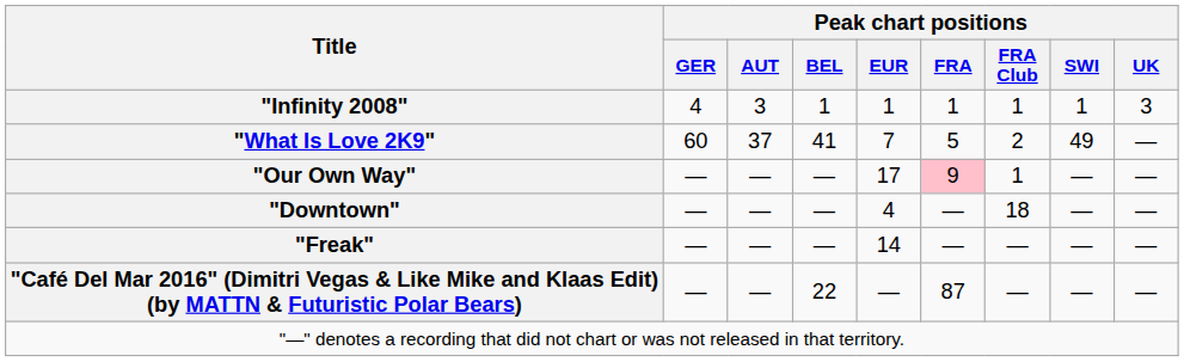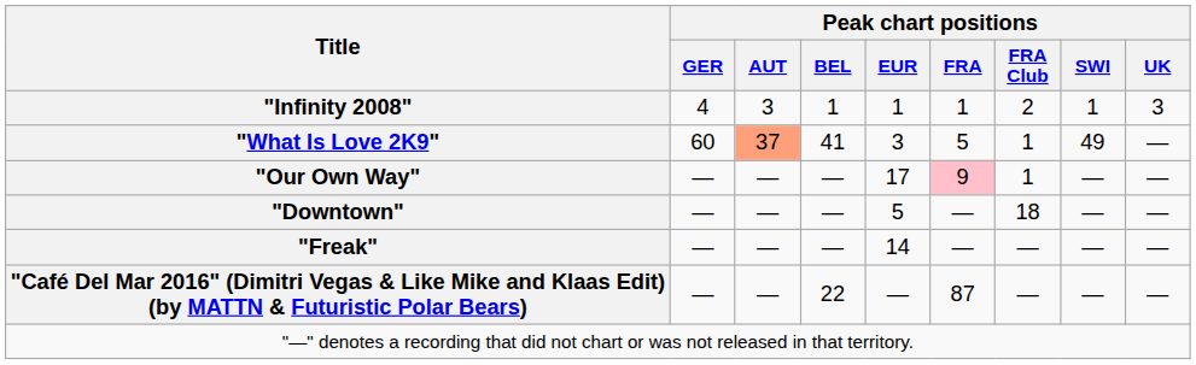 <table class="wikitable plainrowheaders" style="text-align:center;">
 <tr>
 <th rowspan="2">Title</th>
 <th colspan="8">Peak chart positions</th>
 </tr>
 <tr>
 <th scope="col" style="width:3em;font-size:85%;"><a href='#'>GER</a></th>
 <th scope="col" style="width:3em;font-size:85%;"><a href='#'>AUT</a></th>
 <th scope="col" style="width:3em;font-size:85%;"><a href='#'>BEL</a></th>
 <th scope="col" style="width:3em;font-size:85%;"><a href='#'>EUR</a></th>
 <th scope="col" style="width:3em;font-size:85%;"><a href='#'>FRA</a></th>
 <th scope="col" style="width:3em;font-size:85%;"><a href='#'>FRA<br>Club</a></th>
 <th scope="col" style="width:3em;font-size:85%;"><a href='#'>SWI</a></th>
 <th scope="col" style="width:3em;font-size:85%;"><a href='#'>UK</a></th>
 </tr>
 <tr>
 <th scope="row">"Infinity 2008"</th>
 <td>4</td>
 <td>3</td>
 <td>1</td>
 <td>1</td>
 <td>1</td>
-<td>1</td>
+<td>2</td>
 <td>1</td>
 <td>3</td>
 </tr>
 <tr>
 <th scope="row">"<a href='#'>What Is Love 2K9</a>"</th>
 <td>60</td>
-<td>37</td>
+<td style="background: lightsalmon;">37</td>
 <td>41</td>
-<td>7</td>
+<td>3</td>
 <td>5</td>
-<td>2</td>
+<td>1</td>
 <td>49</td>
 <td>—</td>
 </tr>
 <tr>
 <th scope="row">"Our Own Way"</th>
 <td>—</td>
 <td>—</td>
 <td>—</td>
 <td>17</td>
 <td style="background: pink;">9<br></td>
 <td>1</td>
 <td>—</td>
 <td>—</td>
 </tr>
 <tr>
 <th scope="row">"Downtown"</th>
 <td>—</td>
 <td>—</td>
 <td>—</td>
-<td>4</td>
+<td>5</td>
 <td>—</td>
 <td>18</td>
 <td>—</td>
 <td>—</td>
 </tr>
 <tr>
 <th scope="row">"Freak"</th>
 <td>—</td>
 <td>—</td>
 <td>—</td>
 <td>14</td>
 <td>—</td>
 <td>—</td>
 <td>—</td>
 <td>—</td>
 </tr>
 <tr>
 <th scope="row">"Café Del Mar 2016" <span>(Dimitri Vegas & Like Mike and Klaas Edit)</span><br><span>(by <a href='#'>MATTN</a> & <a href='#'>Futuristic Polar Bears</a>)</span></th>
 <td>—</td>
 <td>—</td>
 <td>22</td>
 <td>—</td>
 <td>87</td>
 <td>—</td>
 <td>—</td>
 <td>—</td>
 </tr>
 <tr>
 <td colspan="10"><small>"—" denotes a recording that did not chart or was not released in that territory.</small></td>
 </tr>
 </table>
